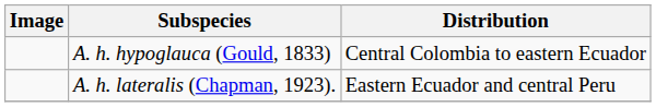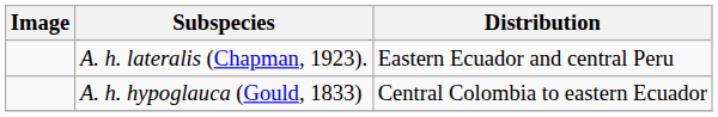 <table class="wikitable ">
 <tr>
 <th>Image</th>
 <th>Subspecies</th>
 <th>Distribution</th>
 </tr>
 <tr>
 <td></td>
+<td><em>A. h. lateralis</em> (<a href='#'>Chapman</a>, 1923).</td>
+<td>Eastern Ecuador and central Peru</td>
+</tr>
+<tr>
+<td></td>
 <td><em>A. h. hypoglauca</em> (<a href='#'>Gould</a>, 1833)</td>
 <td>Central Colombia to eastern Ecuador</td>
 </tr>
 <tr>
-<td></td>
-<td><em>A. h. lateralis</em> (<a href='#'>Chapman</a>, 1923).</td>
-<td>Eastern Ecuador and central Peru</td>
-</tr>
-<tr>
 </tr>
 </table>
